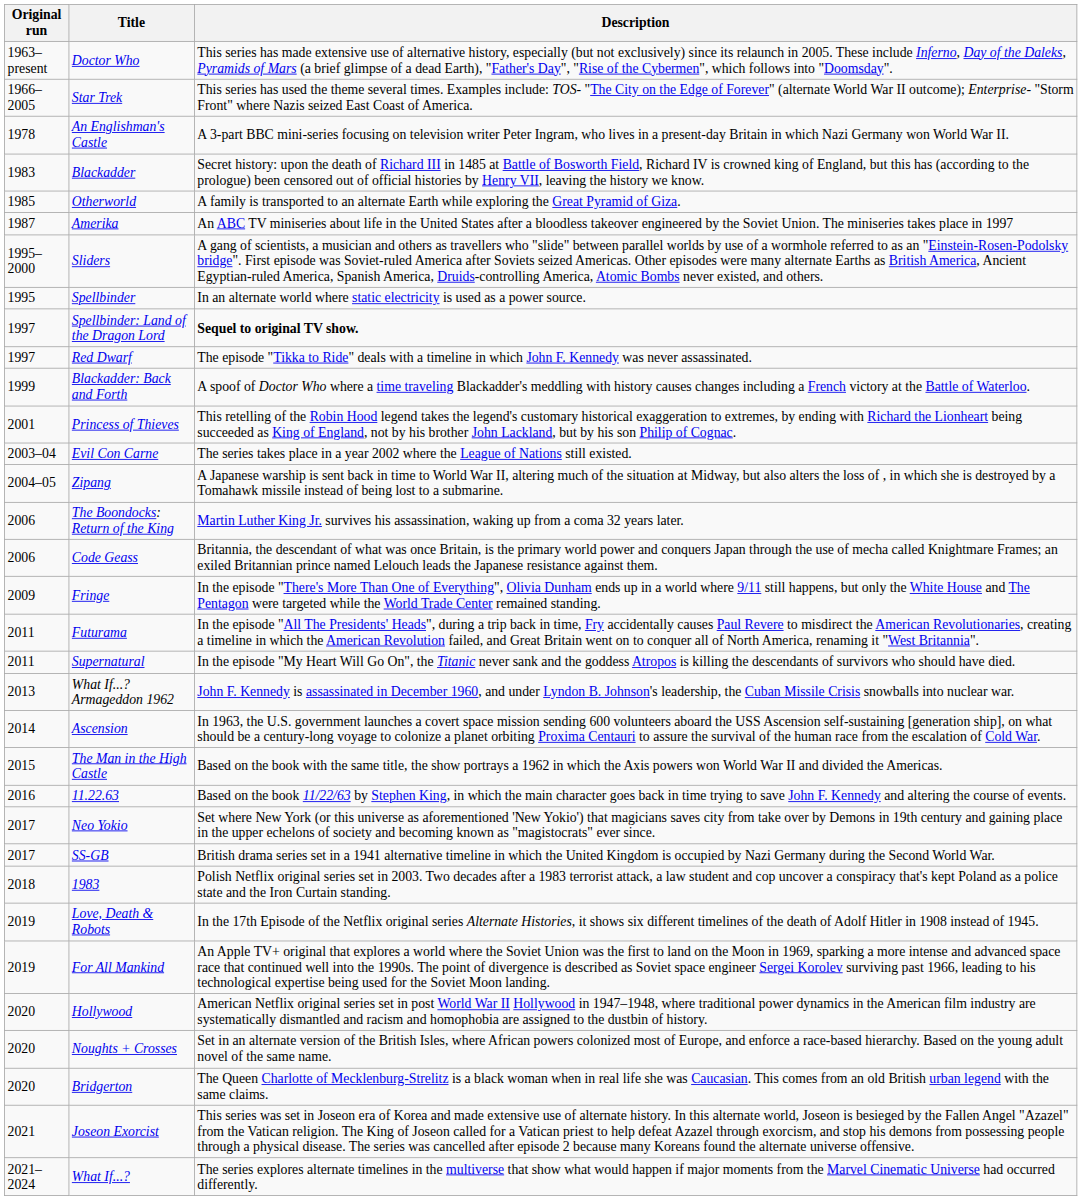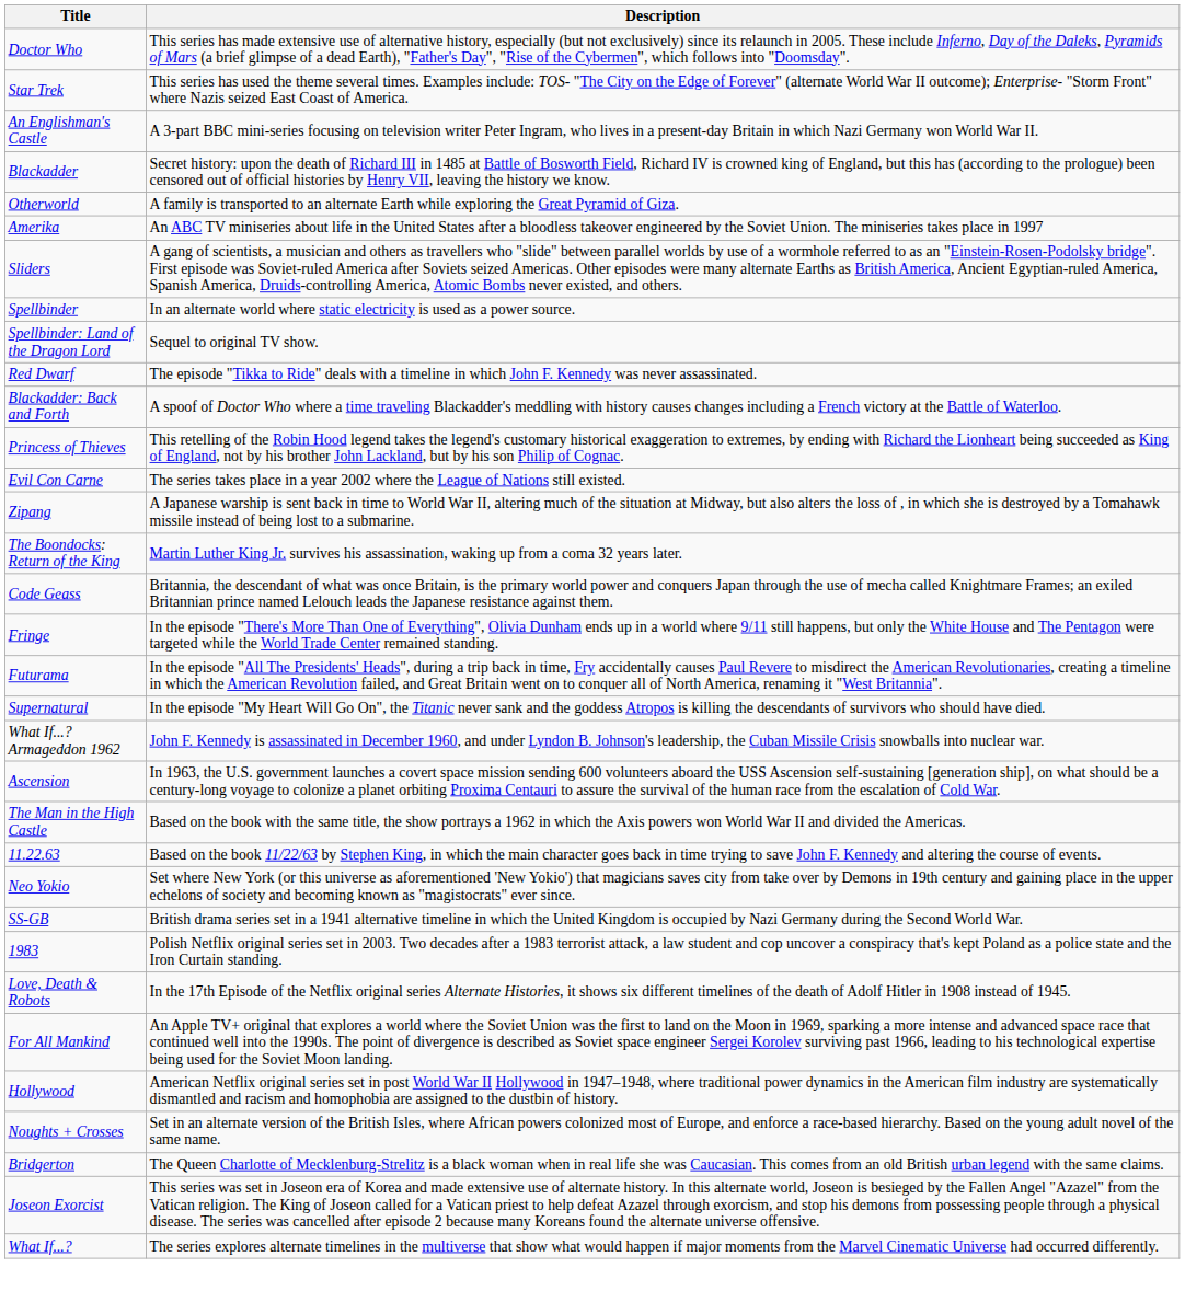 <table class=wikitable>
 <tr>
-<th>Original run</th>
 <th>Title</th>
 <th>Description</th>
 </tr>
 <tr>
-<td>1963–present</td>
 <td><em><a href='#'>Doctor Who</a></em></td>
 <td>This series has made extensive use of alternative history, especially (but not exclusively) since its relaunch in 2005. These include <em><a href='#'>Inferno</a></em>, <em><a href='#'>Day of the Daleks</a></em>, <em><a href='#'>Pyramids of Mars</a></em> (a brief glimpse of a dead Earth), "<a href='#'>Father's Day</a>", "<a href='#'>Rise of the Cybermen</a>", which follows into "<a href='#'>Doomsday</a>".</td>
 </tr>
 <tr>
-<td>1966–2005</td>
 <td><em><a href='#'>Star Trek</a></em></td>
 <td>This series has used the theme several times. Examples include: <em>TOS</em>- "<a href='#'>The City on the Edge of Forever</a>" (alternate World War II outcome); <em>Enterprise</em>- "Storm Front" where Nazis seized East Coast of America.</td>
 </tr>
 <tr>
-<td>1978</td>
 <td><em><a href='#'>An Englishman's Castle</a></em></td>
 <td>A 3-part BBC mini-series focusing on television writer Peter Ingram, who lives in a present-day Britain in which Nazi Germany won World War II.</td>
 </tr>
 <tr>
-<td>1983</td>
 <td><em><a href='#'>Blackadder</a></em></td>
 <td>Secret history: upon the death of <a href='#'>Richard III</a> in 1485 at <a href='#'>Battle of Bosworth Field</a>, Richard IV is crowned king of England, but this has (according to the prologue) been censored out of official histories by <a href='#'>Henry VII</a>, leaving the history we know.</td>
 </tr>
 <tr>
-<td>1985</td>
 <td><em><a href='#'>Otherworld</a></em></td>
 <td>A family is transported to an alternate Earth while exploring the <a href='#'>Great Pyramid of Giza</a>.</td>
 </tr>
 <tr>
-<td>1987</td>
 <td><em><a href='#'>Amerika</a></em></td>
 <td>An <a href='#'>ABC</a> TV miniseries about life in the United States after a bloodless takeover engineered by the Soviet Union. The miniseries takes place in 1997</td>
 </tr>
 <tr>
-<td>1995–2000</td>
 <td><em><a href='#'>Sliders</a></em></td>
 <td>A gang of scientists, a musician and others as travellers who "slide" between parallel worlds by use of a wormhole referred to as an "<a href='#'>Einstein-Rosen-Podolsky bridge</a>". First episode was Soviet-ruled America after Soviets seized Americas. Other episodes were many alternate Earths as <a href='#'>British America</a>, Ancient Egyptian-ruled America, Spanish America, <a href='#'>Druids</a>-controlling America, <a href='#'>Atomic Bombs</a> never existed, and others.</td>
 </tr>
 <tr>
-<td>1995</td>
 <td><em><a href='#'>Spellbinder</a></em></td>
 <td>In an alternate world where <a href='#'>static electricity</a> is used as a power source.</td>
 </tr>
 <tr>
-<td>1997</td>
 <td><em><a href='#'>Spellbinder: Land of the Dragon Lord</a></em></td>
-<td><strong>Sequel to original TV show.</strong></td>
+<td>Sequel to original TV show.</td>
 </tr>
 <tr>
-<td>1997</td>
 <td><em><a href='#'>Red Dwarf</a></em></td>
 <td>The episode "<a href='#'>Tikka to Ride</a>" deals with a timeline in which <a href='#'>John F. Kennedy</a> was never assassinated.</td>
 </tr>
 <tr>
-<td>1999</td>
 <td><em><a href='#'>Blackadder: Back and Forth</a></em></td>
 <td>A spoof of <em>Doctor Who</em> where a <a href='#'>time traveling</a> Blackadder's meddling with history causes changes including a <a href='#'>French</a> victory at the <a href='#'>Battle of Waterloo</a>.</td>
 </tr>
 <tr>
-<td>2001</td>
 <td><em><a href='#'>Princess of Thieves</a></em></td>
 <td>This retelling of the <a href='#'>Robin Hood</a> legend takes the legend's customary historical exaggeration to extremes, by ending with <a href='#'>Richard the Lionheart</a> being succeeded as <a href='#'>King of England</a>, not by his brother <a href='#'>John Lackland</a>, but by his son <a href='#'>Philip of Cognac</a>.</td>
 </tr>
 <tr>
-<td>2003–04</td>
 <td><em><a href='#'>Evil Con Carne</a></em></td>
 <td>The series takes place in a year 2002 where the <a href='#'>League of Nations</a> still existed.</td>
 </tr>
 <tr>
-<td>2004–05</td>
 <td><em><a href='#'>Zipang</a></em></td>
 <td>A Japanese warship is sent back in time to World War II, altering much of the situation at Midway, but also alters the loss of , in which she is destroyed by a Tomahawk missile instead of being lost to a submarine.</td>
 </tr>
 <tr>
-<td>2006</td>
 <td><em><a href='#'>The Boondocks</a>: <a href='#'>Return of the King</a></em></td>
 <td><a href='#'>Martin Luther King Jr.</a> survives his assassination, waking up from a coma 32 years later.</td>
 </tr>
 <tr>
-<td>2006</td>
 <td><em><a href='#'>Code Geass</a></em></td>
 <td>Britannia, the descendant of what was once Britain, is the primary world power and conquers Japan through the use of mecha called Knightmare Frames; an exiled Britannian prince named Lelouch leads the Japanese resistance against them.</td>
 </tr>
 <tr>
-<td>2009</td>
 <td><em><a href='#'>Fringe</a></em></td>
 <td>In the episode "<a href='#'>There's More Than One of Everything</a>", <a href='#'>Olivia Dunham</a> ends up in a world where <a href='#'>9/11</a> still happens, but only the <a href='#'>White House</a> and <a href='#'>The Pentagon</a> were targeted while the <a href='#'>World Trade Center</a> remained standing.</td>
 </tr>
 <tr>
-<td>2011</td>
 <td><em><a href='#'>Futurama</a></em></td>
 <td>In the episode "<a href='#'>All The Presidents' Heads</a>", during a trip back in time, <a href='#'>Fry</a> accidentally causes <a href='#'>Paul Revere</a> to misdirect the <a href='#'>American Revolutionaries</a>, creating a timeline in which the <a href='#'>American Revolution</a> failed, and Great Britain went on to conquer all of North America, renaming it "<a href='#'>West Britannia</a>".</td>
 </tr>
 <tr>
-<td>2011</td>
 <td><em><a href='#'>Supernatural</a></em></td>
 <td>In the episode "My Heart Will Go On", the <em><a href='#'>Titanic</a></em> never sank and the goddess <a href='#'>Atropos</a> is killing the descendants of survivors who should have died.</td>
 </tr>
 <tr>
-<td>2013</td>
 <td><em>What If...? Armageddon 1962</em></td>
 <td><a href='#'>John F. Kennedy</a> is <a href='#'>assassinated in December 1960</a>, and under <a href='#'>Lyndon B. Johnson</a>'s leadership, the <a href='#'>Cuban Missile Crisis</a> snowballs into nuclear war.</td>
 </tr>
 <tr>
-<td>2014</td>
 <td><em><a href='#'>Ascension</a></em></td>
 <td>In 1963, the U.S. government launches a covert space mission sending 600 volunteers aboard the USS Ascension self-sustaining [generation ship], on what should be a century-long voyage to colonize a planet orbiting <a href='#'>Proxima Centauri</a> to assure the survival of the human race from the escalation of <a href='#'>Cold War</a>.</td>
 </tr>
 <tr>
-<td>2015</td>
 <td><em><a href='#'>The Man in the High Castle</a></em></td>
 <td>Based on the book with the same title, the show portrays a 1962 in which the Axis powers won World War II and divided the Americas.</td>
 </tr>
 <tr>
-<td>2016</td>
 <td><em><a href='#'>11.22.63</a></em></td>
 <td>Based on the book <em><a href='#'>11/22/63</a></em> by <a href='#'>Stephen King</a>, in which the main character goes back in time trying to save <a href='#'>John F. Kennedy</a> and altering the course of events.</td>
 </tr>
 <tr>
-<td>2017</td>
 <td><em><a href='#'>Neo Yokio</a></em></td>
 <td>Set where New York (or this universe as aforementioned 'New Yokio') that magicians saves city from take over by Demons in 19th century and gaining place in the upper echelons of society and becoming known as "magistocrats" ever since.</td>
 </tr>
 <tr>
-<td>2017</td>
 <td><em><a href='#'>SS-GB</a></em></td>
 <td>British drama series set in a 1941 alternative timeline in which the United Kingdom is occupied by Nazi Germany during the Second World War.</td>
 </tr>
 <tr>
-<td>2018</td>
 <td><em><a href='#'>1983</a></em></td>
 <td>Polish Netflix original series set in 2003. Two decades after a 1983 terrorist attack, a law student and cop uncover a conspiracy that's kept Poland as a police state and the Iron Curtain standing.</td>
 </tr>
 <tr>
-<td>2019</td>
 <td><em><a href='#'>Love, Death & Robots</a></em></td>
 <td>In the 17th Episode of the Netflix original series <em>Alternate Histories</em>, it shows six different timelines of the death of Adolf Hitler in 1908 instead of 1945.</td>
 </tr>
 <tr>
-<td>2019</td>
 <td><em><a href='#'>For All Mankind</a></em></td>
 <td>An Apple TV+ original that explores a world where the Soviet Union was the first to land on the Moon in 1969, sparking a more intense and advanced space race that continued well into the 1990s. The point of divergence is described as Soviet space engineer <a href='#'>Sergei Korolev</a> surviving past 1966, leading to his technological expertise being used for the Soviet Moon landing.</td>
 </tr>
 <tr>
-<td>2020</td>
 <td><em><a href='#'>Hollywood</a></em></td>
 <td>American Netflix original series set in post <a href='#'>World War II</a> <a href='#'>Hollywood</a> in 1947–1948, where traditional power dynamics in the American film industry are systematically dismantled and racism and homophobia are assigned to the dustbin of history.</td>
 </tr>
 <tr>
-<td>2020</td>
 <td><em><a href='#'>Noughts + Crosses</a></em></td>
 <td>Set in an alternate version of the British Isles, where African powers colonized most of Europe, and enforce a race-based hierarchy. Based on the young adult novel of the same name.</td>
 </tr>
 <tr>
-<td>2020</td>
 <td><em><a href='#'>Bridgerton</a></em></td>
 <td>The Queen <a href='#'>Charlotte of Mecklenburg-Strelitz</a> is a black woman when in real life she was <a href='#'>Caucasian</a>. This comes from an old British <a href='#'>urban legend</a> with the same claims.</td>
 </tr>
 <tr>
-<td>2021</td>
 <td><em><a href='#'>Joseon Exorcist</a></em></td>
 <td>This series was set in Joseon era of Korea and made extensive use of alternate history. In this alternate world, Joseon is besieged by the Fallen Angel "Azazel" from the Vatican religion. The King of Joseon called for a Vatican priest to help defeat Azazel through exorcism, and stop his demons from possessing people through a physical disease. The series was cancelled after episode 2 because many Koreans found the alternate universe offensive.</td>
 </tr>
 <tr>
-<td>2021–2024</td>
 <td><em><a href='#'>What If...?</a></em></td>
 <td>The series explores alternate timelines in the <a href='#'>multiverse</a> that show what would happen if major moments from the <a href='#'>Marvel Cinematic Universe</a> had occurred differently.</td>
 </tr>
 </table>
